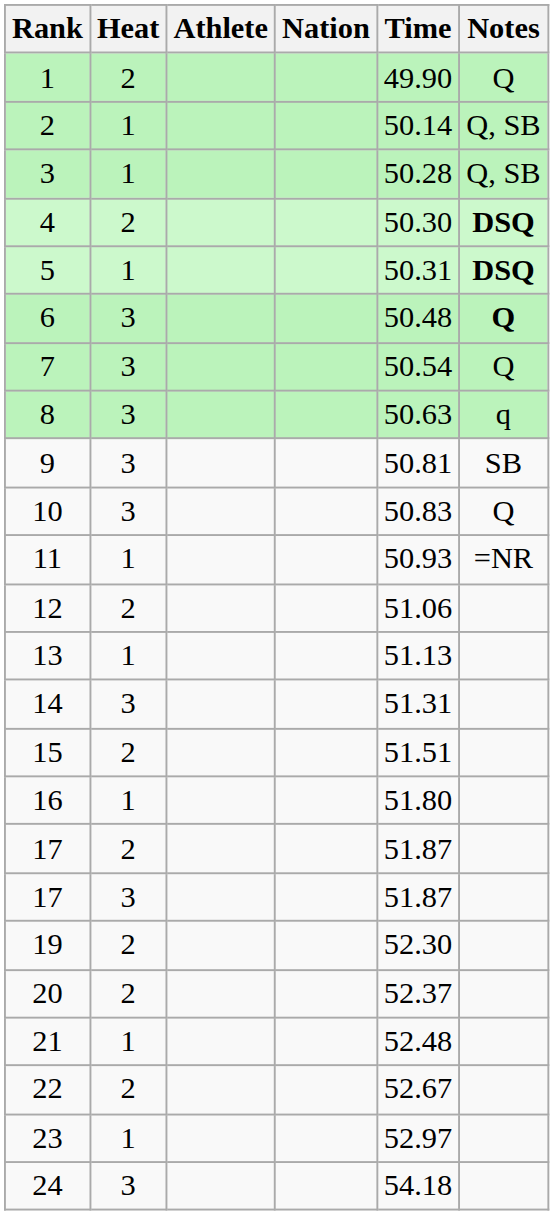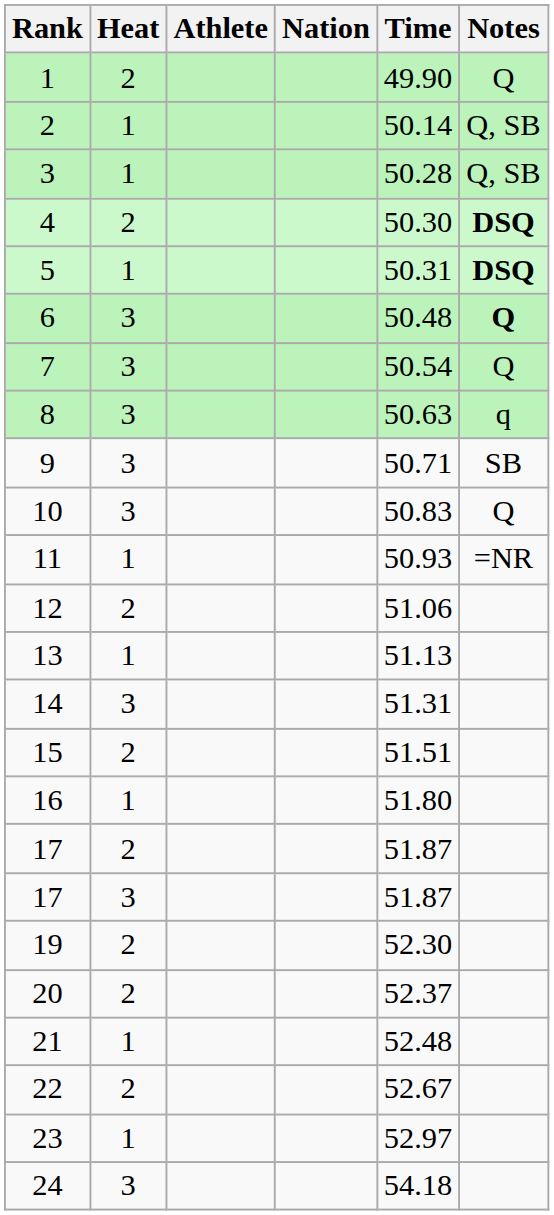 <table class="wikitable sortable" style="text-align:center">
 <tr>
 <th>Rank</th>
 <th>Heat</th>
 <th>Athlete</th>
 <th>Nation</th>
 <th>Time</th>
 <th>Notes</th>
 </tr>
 <tr bgcolor=bbf3bb>
 <td>1</td>
 <td>2</td>
 <td align="left"></td>
 <td align="left"></td>
 <td>49.90</td>
 <td>Q</td>
 </tr>
 <tr bgcolor=bbf3bb>
 <td>2</td>
 <td>1</td>
 <td align="left"></td>
 <td align="left"></td>
 <td>50.14</td>
 <td>Q, SB</td>
 </tr>
 <tr bgcolor=bbf3bb>
 <td>3</td>
 <td>1</td>
 <td align="left"></td>
 <td align="left"></td>
 <td>50.28</td>
 <td>Q, SB</td>
 </tr>
 <tr bgcolor=ccf9cc>
 <td>4</td>
 <td>2</td>
 <td align="left"></td>
 <td align="left"></td>
 <td>50.30</td>
 <td><strong>DSQ</strong></td>
 </tr>
 <tr bgcolor=ccf9cc>
 <td>5</td>
 <td>1</td>
 <td align="left"></td>
 <td align="left"></td>
 <td>50.31</td>
 <td><strong>DSQ</strong></td>
 </tr>
 <tr bgcolor=bbf3bb>
 <td>6</td>
 <td>3</td>
 <td align="left"></td>
 <td align="left"></td>
 <td>50.48</td>
 <td><strong>Q</strong></td>
 </tr>
 <tr bgcolor=bbf3bb>
 <td>7</td>
 <td>3</td>
 <td align="left"></td>
 <td align="left"></td>
 <td>50.54</td>
 <td>Q</td>
 </tr>
 <tr bgcolor=bbf3bb>
 <td>8</td>
 <td>3</td>
 <td align="left"></td>
 <td align="left"></td>
 <td>50.63</td>
 <td>q</td>
 </tr>
 <tr>
 <td>9</td>
 <td>3</td>
 <td align="left"></td>
 <td align="left"></td>
-<td>50.81</td>
+<td>50.71</td>
 <td>SB</td>
 </tr>
 <tr>
 <td>10</td>
 <td>3</td>
 <td align="left"></td>
 <td align="left"></td>
 <td>50.83</td>
 <td>Q</td>
 </tr>
 <tr>
 <td>11</td>
 <td>1</td>
 <td align="left"></td>
 <td align="left"></td>
 <td>50.93</td>
 <td>=NR</td>
 </tr>
 <tr>
 <td>12</td>
 <td>2</td>
 <td align="left"></td>
 <td align="left"></td>
 <td>51.06</td>
 <td></td>
 </tr>
 <tr>
 <td>13</td>
 <td>1</td>
 <td align="left"></td>
 <td align="left"></td>
 <td>51.13</td>
 <td></td>
 </tr>
 <tr>
 <td>14</td>
 <td>3</td>
 <td align="left"></td>
 <td align="left"></td>
 <td>51.31</td>
 <td></td>
 </tr>
 <tr>
 <td>15</td>
 <td>2</td>
 <td align="left"></td>
 <td align="left"></td>
 <td>51.51</td>
 <td></td>
 </tr>
 <tr>
 <td>16</td>
 <td>1</td>
 <td align="left"></td>
 <td align="left"></td>
 <td>51.80</td>
 <td></td>
 </tr>
 <tr>
 <td>17</td>
 <td>2</td>
 <td align="left"></td>
 <td align="left"></td>
 <td>51.87</td>
 <td></td>
 </tr>
 <tr>
 <td>17</td>
 <td>3</td>
 <td align="left"></td>
 <td align="left"></td>
 <td>51.87</td>
 <td></td>
 </tr>
 <tr>
 <td>19</td>
 <td>2</td>
 <td align="left"></td>
 <td align="left"></td>
 <td>52.30</td>
 <td></td>
 </tr>
 <tr>
 <td>20</td>
 <td>2</td>
 <td align="left"></td>
 <td align="left"></td>
 <td>52.37</td>
 <td></td>
 </tr>
 <tr>
 <td>21</td>
 <td>1</td>
 <td align="left"></td>
 <td align="left"></td>
 <td>52.48</td>
 <td></td>
 </tr>
 <tr>
 <td>22</td>
 <td>2</td>
 <td align="left"></td>
 <td align="left"></td>
 <td>52.67</td>
 <td></td>
 </tr>
 <tr>
 <td>23</td>
 <td>1</td>
 <td align="left"></td>
 <td align="left"></td>
 <td>52.97</td>
 <td></td>
 </tr>
 <tr>
 <td>24</td>
 <td>3</td>
 <td align="left"></td>
 <td align="left"></td>
 <td>54.18</td>
 <td></td>
 </tr>
 </table>
